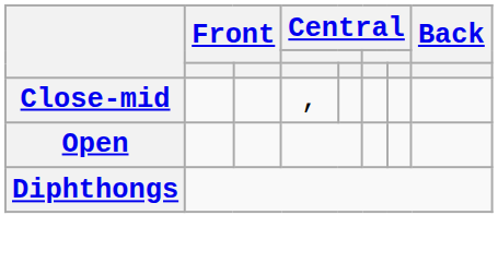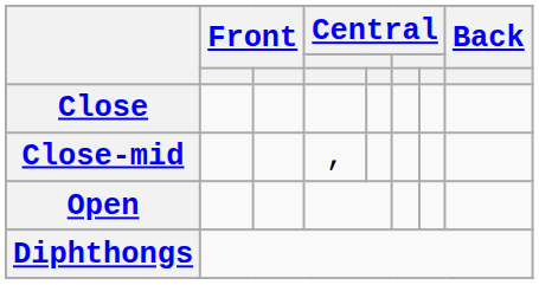 <table class="wikitable" style="text-align: center;">
 <tr>
 <th rowspan="3"></th>
 <th rowspan="2" colspan="2"><a href='#'>Front</a></th>
 <th colspan="4"><a href='#'>Central</a></th>
 <th rowspan="2"><a href='#'>Back</a></th>
 </tr>
 <tr>
 <th colspan="2"></th>
 <th colspan="2"></th>
 </tr>
 <tr>
 <th></th>
 <th></th>
 <th></th>
 <th></th>
 <th></th>
 <th></th>
 <th></th>
+</tr>
+<tr>
+<th><a href='#'>Close</a></th>
+<td></td>
+<td></td>
+<td></td>
+<td></td>
+<td></td>
+<td></td>
+<td></td>
 </tr>
 <tr>
 <th><a href='#'>Close-mid</a></th>
 <td></td>
 <td></td>
 <td>, </td>
 <td></td>
 <td></td>
 <td></td>
 <td></td>
 </tr>
 <tr>
 <th><a href='#'>Open</a></th>
 <td></td>
 <td></td>
 <td colspan="2"></td>
 <td></td>
 <td></td>
 <td></td>
 </tr>
 <tr>
 <th><a href='#'>Diphthongs</a></th>
 <td colspan="7">      </td>
 </tr>
 </table>
